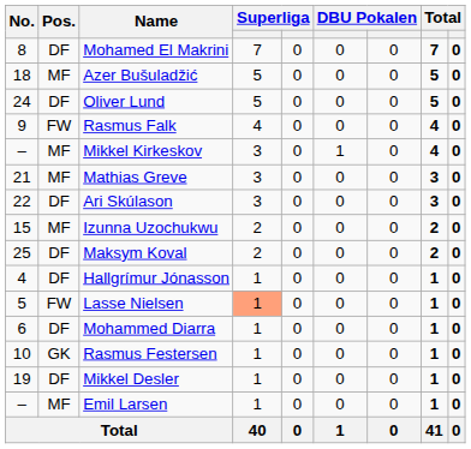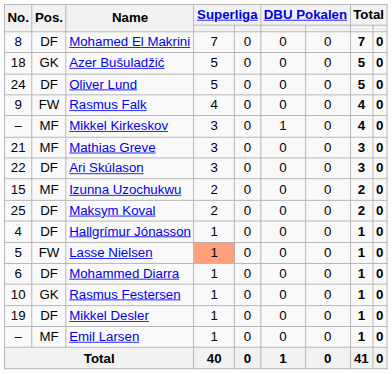 <table class="wikitable sortable" style="text-align: center;">
 <tr>
 <th rowspan="2">No.</th>
 <th rowspan="2">Pos.</th>
 <th rowspan="2">Name</th>
 <th colspan="2"><a href='#'>Superliga</a></th>
 <th colspan="2"><a href='#'>DBU Pokalen</a></th>
 <th colspan="2"><strong>Total</strong></th>
 </tr>
 <tr>
 <th></th>
 <th></th>
 <th></th>
 <th></th>
 <th></th>
 <th></th>
 </tr>
 <tr>
 <td>8</td>
 <td>DF</td>
 <td align=left> <a href='#'>Mohamed El Makrini</a></td>
 <td>7</td>
 <td>0</td>
 <td>0</td>
 <td>0</td>
 <td><strong>7</strong></td>
 <td><strong>0</strong></td>
 </tr>
 <tr>
 <td>18</td>
-<td>MF</td>
+<td>GK</td>
 <td align=left> <a href='#'>Azer Bušuladžić</a></td>
 <td>5</td>
 <td>0</td>
 <td>0</td>
 <td>0</td>
 <td><strong>5</strong></td>
 <td><strong>0</strong></td>
 </tr>
 <tr>
 <td>24</td>
 <td>DF</td>
 <td align=left> <a href='#'>Oliver Lund</a></td>
 <td>5</td>
 <td>0</td>
 <td>0</td>
 <td>0</td>
 <td><strong>5</strong></td>
 <td><strong>0</strong></td>
 </tr>
 <tr>
 <td>9</td>
 <td>FW</td>
 <td align=left> <a href='#'>Rasmus Falk</a></td>
 <td>4</td>
 <td>0</td>
 <td>0</td>
 <td>0</td>
 <td><strong>4</strong></td>
 <td><strong>0</strong></td>
 </tr>
 <tr>
 <td>–</td>
 <td>MF</td>
 <td align=left> <a href='#'>Mikkel Kirkeskov</a></td>
 <td>3</td>
 <td>0</td>
 <td>1</td>
 <td>0</td>
 <td><strong>4</strong></td>
 <td><strong>0</strong></td>
 </tr>
 <tr>
 <td>21</td>
 <td>MF</td>
 <td align=left> <a href='#'>Mathias Greve</a></td>
 <td>3</td>
 <td>0</td>
 <td>0</td>
 <td>0</td>
 <td><strong>3</strong></td>
 <td><strong>0</strong></td>
 </tr>
 <tr>
 <td>22</td>
 <td>DF</td>
 <td align=left> <a href='#'>Ari Skúlason</a></td>
 <td>3</td>
 <td>0</td>
 <td>0</td>
 <td>0</td>
 <td><strong>3</strong></td>
 <td><strong>0</strong></td>
 </tr>
 <tr>
 <td>15</td>
 <td>MF</td>
 <td align=left> <a href='#'>Izunna Uzochukwu</a></td>
 <td>2</td>
 <td>0</td>
 <td>0</td>
 <td>0</td>
 <td><strong>2</strong></td>
 <td><strong>0</strong></td>
 </tr>
 <tr>
 <td>25</td>
 <td>DF</td>
 <td align=left> <a href='#'>Maksym Koval</a></td>
 <td>2</td>
 <td>0</td>
 <td>0</td>
 <td>0</td>
 <td><strong>2</strong></td>
 <td><strong>0</strong></td>
 </tr>
 <tr>
 <td>4</td>
 <td>DF</td>
 <td align=left> <a href='#'>Hallgrímur Jónasson</a></td>
 <td>1</td>
 <td>0</td>
 <td>0</td>
 <td>0</td>
 <td><strong>1</strong></td>
 <td><strong>0</strong></td>
 </tr>
 <tr>
 <td>5</td>
 <td>FW</td>
 <td align=left> <a href='#'>Lasse Nielsen</a></td>
 <td style="background: lightsalmon;">1</td>
 <td>0</td>
 <td>0</td>
 <td>0</td>
 <td><strong>1</strong></td>
 <td><strong>0</strong></td>
 </tr>
 <tr>
 <td>6</td>
 <td>DF</td>
 <td align=left> <a href='#'>Mohammed Diarra</a></td>
 <td>1</td>
 <td>0</td>
 <td>0</td>
 <td>0</td>
 <td><strong>1</strong></td>
 <td><strong>0</strong></td>
 </tr>
 <tr>
 <td>10</td>
 <td>GK</td>
 <td align=left> <a href='#'>Rasmus Festersen</a></td>
 <td>1</td>
 <td>0</td>
 <td>0</td>
 <td>0</td>
 <td><strong>1</strong></td>
 <td><strong>0</strong></td>
 </tr>
 <tr>
 <td>19</td>
 <td>DF</td>
 <td align=left> <a href='#'>Mikkel Desler</a></td>
 <td>1</td>
 <td>0</td>
 <td>0</td>
 <td>0</td>
 <td><strong>1</strong></td>
 <td><strong>0</strong></td>
 </tr>
 <tr>
 <td>–</td>
 <td>MF</td>
 <td align=left> <a href='#'>Emil Larsen</a></td>
 <td>1</td>
 <td>0</td>
 <td>0</td>
 <td>0</td>
 <td><strong>1</strong></td>
 <td><strong>0</strong></td>
 </tr>
 <tr>
 <th colspan=3>Total</th>
 <th>40</th>
 <th>0</th>
 <th>1</th>
 <th>0</th>
 <th>41</th>
 <th>0</th>
 </tr>
 </table>
